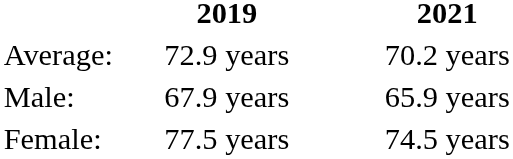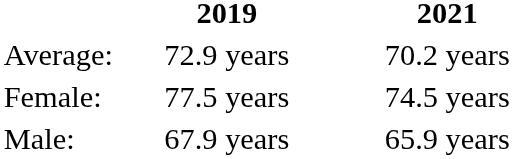 <table style="text-align: center;">
 <tr>
 <th></th>
 <th style="width:7em;">2019</th>
 <th style="width:7em;">2021</th>
 </tr>
 <tr>
 <td style="text-align: left;">Average:</td>
 <td>72.9 years</td>
 <td>70.2 years</td>
 </tr>
 <tr>
+<td style="text-align: left;">Female:</td>
+<td>77.5 years</td>
+<td>74.5 years</td>
+</tr>
+<tr>
 <td style="text-align: left;">Male:</td>
 <td>67.9 years</td>
 <td>65.9 years</td>
 </tr>
-<tr>
-<td style="text-align: left;">Female:</td>
-<td>77.5 years</td>
-<td>74.5 years</td>
-</tr>
 </table>
